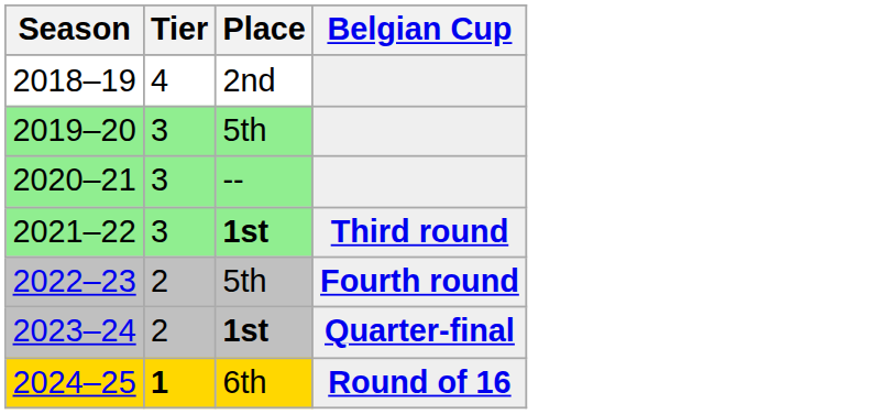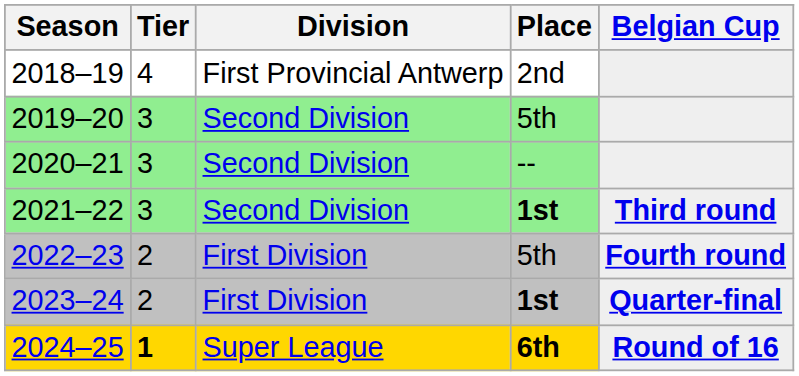 <table class="wikitable">
 <tr style="background:#F0F6FA;">
 <th>Season</th>
 <th>Tier</th>
+<th>Division</th>
 <th>Place</th>
 <th><a href='#'>Belgian Cup</a></th>
 </tr>
 <tr>
 <td style="background:white;">2018–19</td>
 <td style="background:white;">4</td>
+<td style="background:white;">First Provincial Antwerp</td>
 <td style="background:white;">2nd</td>
 <th style="background:#efefef;"></th>
 </tr>
 <tr>
 <td style="background:lightgreen;">2019–20</td>
 <td style="background:lightgreen;">3</td>
+<td style="background:lightgreen;"><a href='#'>Second Division</a></td>
 <td style="background:lightgreen;">5th</td>
 <th style="background:#efefef;"></th>
 </tr>
 <tr>
 <td style="background:lightgreen;">2020–21</td>
 <td style="background:lightgreen;">3</td>
+<td style="background:lightgreen;"><a href='#'>Second Division</a></td>
 <td style="background:lightgreen;">-- </td>
 <th style="background:#efefef;"></th>
 </tr>
 <tr>
 <td style="background:lightgreen;">2021–22</td>
 <td style="background:lightgreen;">3</td>
+<td style="background:lightgreen;"><a href='#'>Second Division</a></td>
 <td style="background:lightgreen;"><strong>1st</strong></td>
 <th style="background:#efefef;"><a href='#'>Third round</a></th>
 </tr>
 <tr>
 <td style="background:silver;"><a href='#'>2022–23</a></td>
 <td style="background:silver;">2</td>
+<td style="background:silver;"><a href='#'>First Division</a></td>
 <td style="background:silver;">5th</td>
 <th style="background:#efefef;"><a href='#'>Fourth round</a></th>
 </tr>
 <tr>
 <td style="background:silver;"><a href='#'>2023–24</a></td>
 <td style="background:silver;">2</td>
+<td style="background:silver;"><a href='#'>First Division</a></td>
 <td style="background:silver;"><strong>1st</strong></td>
 <th style="background:#efefef;"><a href='#'>Quarter-final</a></th>
 </tr>
 <tr>
 <td style="background:gold;"><a href='#'>2024–25</a></td>
 <td style="background:gold;"><strong>1</strong></td>
-<td style="background:gold;">6th</td>
+<td style="background:gold;"><a href='#'>Super League</a></td>
+<td style="background:gold;"><strong>6th</strong></td>
 <th style="background:#efefef;"><a href='#'>Round of 16</a></th>
 </tr>
 </table>
